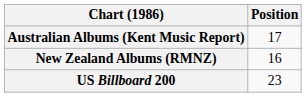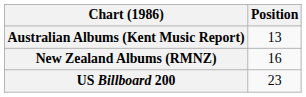 <table class="wikitable sortable plainrowheaders" style="text-align:center">
 <tr>
 <th scope="col">Chart (1986)</th>
 <th scope="col">Position</th>
 </tr>
 <tr>
 <th scope="row">Australian Albums (Kent Music Report)</th>
-<td>17</td>
+<td>13</td>
 </tr>
 <tr>
 <th scope="row">New Zealand Albums (RMNZ)</th>
 <td>16</td>
 </tr>
 <tr>
 <th scope="row">US <em>Billboard</em> 200</th>
 <td>23</td>
 </tr>
 </table>
